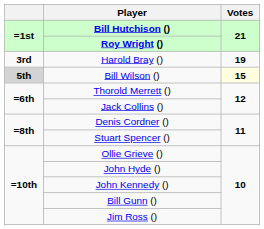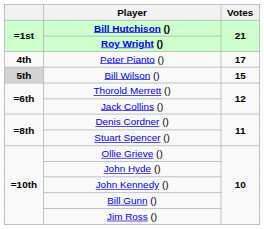 <table class="wikitable" style="text-align: center; font-size: 90%;">
 <tr>
 <th width="50"></th>
 <th width="250">Player</th>
 <th width="50">Votes</th>
 </tr>
 <tr style="background: #CCFFCC; font-weight: bold;">
 <td rowspan=2><strong>=1st</strong></td>
 <td><a href='#'>Bill Hutchison</a> ()</td>
 <td rowspan=2><strong>21</strong></td>
 </tr>
 <tr style="background: #CCFFCC; font-weight: bold;">
 <td><a href='#'>Roy Wright</a> ()</td>
 </tr>
 <tr>
-<td><strong>3rd</strong></td>
-<td><a href='#'>Harold Bray</a> ()</td>
-<td><strong>19</strong></td>
+<td><strong>4th</strong></td>
+<td><a href='#'>Peter Pianto</a> ()</td>
+<td><strong>17</strong></td>
 </tr>
 <tr>
 <td style="background: lightgrey;"><strong>5th</strong></td>
 <td><a href='#'>Bill Wilson</a> ()</td>
-<td style="background: lightyellow;"><strong>15</strong></td>
+<td><strong>15</strong></td>
 </tr>
 <tr>
 <td rowspan=2><strong>=6th</strong></td>
 <td><a href='#'>Thorold Merrett</a> ()</td>
 <td rowspan=2><strong>12</strong></td>
 </tr>
 <tr>
 <td><a href='#'>Jack Collins</a> ()</td>
 </tr>
 <tr>
 <td rowspan=2><strong>=8th</strong></td>
 <td><a href='#'>Denis Cordner</a> ()</td>
 <td rowspan=2><strong>11</strong></td>
 </tr>
 <tr>
 <td><a href='#'>Stuart Spencer</a> ()</td>
 </tr>
 <tr>
 <td rowspan=5><strong>=10th</strong></td>
 <td><a href='#'>Ollie Grieve</a> ()</td>
 <td rowspan=5><strong>10</strong></td>
 </tr>
 <tr>
 <td><a href='#'>John Hyde</a> ()</td>
 </tr>
 <tr>
 <td><a href='#'>John Kennedy</a> ()</td>
 </tr>
 <tr>
 <td><a href='#'>Bill Gunn</a> ()</td>
 </tr>
 <tr>
 <td><a href='#'>Jim Ross</a> ()</td>
 </tr>
 </table>
